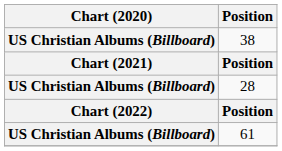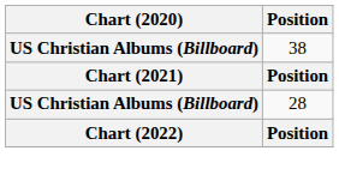 <table class="wikitable plainrowheaders" style="text-align:center">
 <tr>
 <th scope="col">Chart (2020)</th>
 <th scope="col">Position</th>
 </tr>
 <tr>
 <th scope="row">US Christian Albums (<em>Billboard</em>)</th>
 <td>38</td>
 </tr>
 <tr>
 <th scope="col">Chart (2021)</th>
 <th scope="col">Position</th>
 </tr>
 <tr>
 <th scope="row">US Christian Albums (<em>Billboard</em>)</th>
 <td>28</td>
 </tr>
 <tr>
 <th scope="col">Chart (2022)</th>
 <th scope="col">Position</th>
 </tr>
 <tr>
-<th scope="row">US Christian Albums (<em>Billboard</em>)</th>
-<td>61</td>
-</tr>
-<tr>
 </tr>
 </table>
